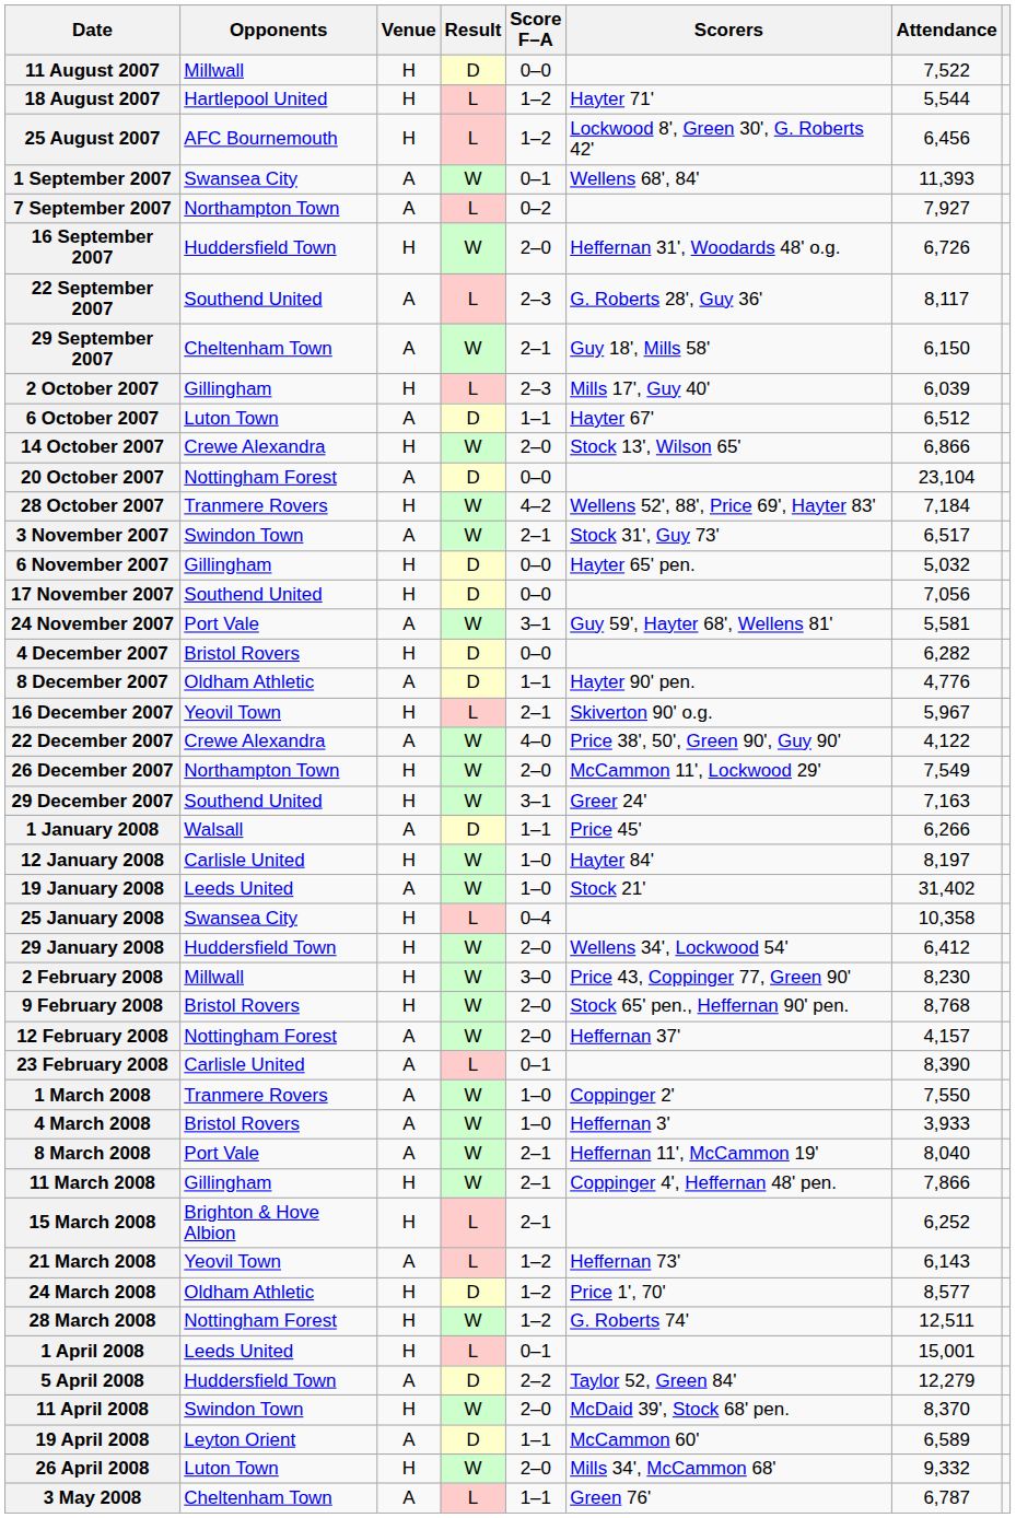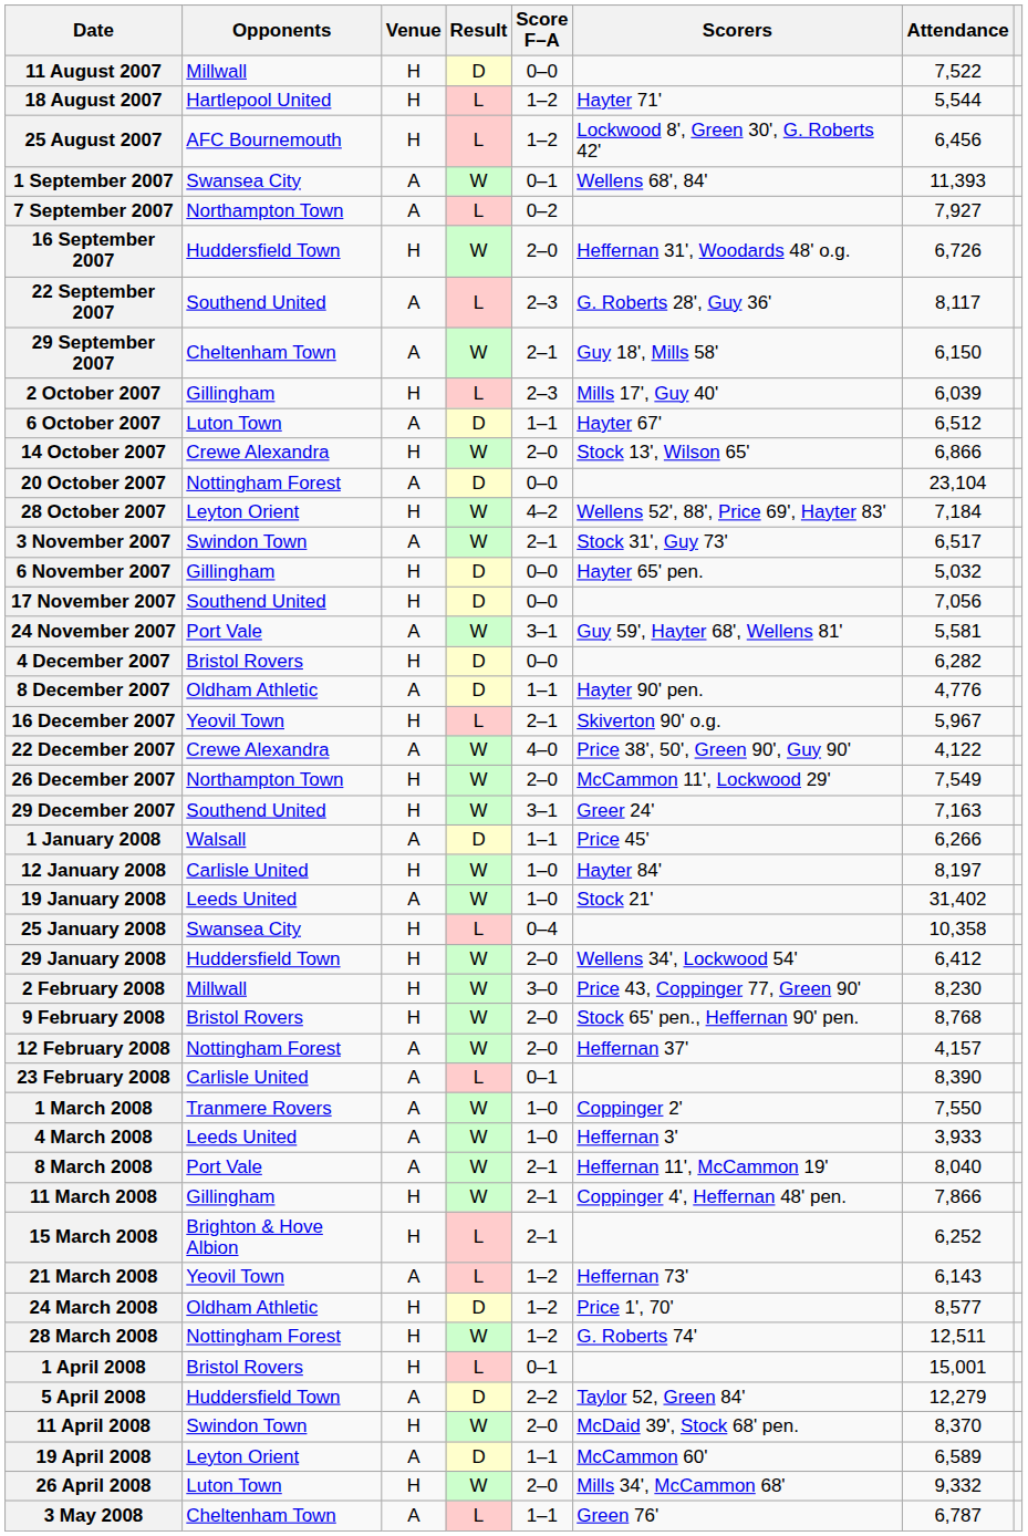 <table class="wikitable plainrowheaders sortable" style="text-align:center">
 <tr>
 <th scope="col">Date</th>
 <th scope="col">Opponents</th>
 <th scope="col">Venue</th>
 <th scope="col">Result</th>
 <th scope="col">Score<br>F–A</th>
 <th scope="col" class="unsortable">Scorers</th>
 <th scope="col">Attendance</th>
 <th scope="col" class="unsortable"></th>
 </tr>
 <tr>
 <th scope=row>11 August 2007</th>
 <td align=left><a href='#'>Millwall</a></td>
 <td>H</td>
 <td bgcolor="#FFFFCC">D</td>
 <td>0–0</td>
 <td></td>
 <td>7,522</td>
 <td></td>
 </tr>
 <tr>
 <th scope=row>18 August 2007</th>
 <td align=left><a href='#'>Hartlepool United</a></td>
 <td>H</td>
 <td bgcolor="#FFCCCC">L</td>
 <td>1–2</td>
 <td align=left><a href='#'>Hayter</a> 71'</td>
 <td>5,544</td>
 <td></td>
 </tr>
 <tr>
 <th scope=row>25 August 2007</th>
 <td align=left><a href='#'>AFC Bournemouth</a></td>
 <td>H</td>
 <td bgcolor="#FFCCCC">L</td>
 <td>1–2</td>
 <td align=left><a href='#'>Lockwood</a> 8', <a href='#'>Green</a> 30', <a href='#'>G. Roberts</a> 42'</td>
 <td>6,456</td>
 <td></td>
 </tr>
 <tr>
 <th scope=row>1 September 2007</th>
 <td align=left><a href='#'>Swansea City</a></td>
 <td>A</td>
 <td bgcolor="#CCFFCC">W</td>
 <td>0–1</td>
 <td align=left><a href='#'>Wellens</a> 68', 84'</td>
 <td>11,393</td>
 <td></td>
 </tr>
 <tr>
 <th scope=row>7 September 2007</th>
 <td align=left><a href='#'>Northampton Town</a></td>
 <td>A</td>
 <td bgcolor="#FFCCCC">L</td>
 <td>0–2</td>
 <td align=left></td>
 <td>7,927</td>
 <td></td>
 </tr>
 <tr>
 <th scope=row>16 September 2007</th>
 <td align=left><a href='#'>Huddersfield Town</a></td>
 <td>H</td>
 <td bgcolor="#CCFFCC">W</td>
 <td>2–0</td>
 <td align=left><a href='#'>Heffernan</a> 31', <a href='#'>Woodards</a> 48' o.g.</td>
 <td>6,726</td>
 <td></td>
 </tr>
 <tr>
 <th scope=row>22 September 2007</th>
 <td align=left><a href='#'>Southend United</a></td>
 <td>A</td>
 <td bgcolor="#FFCCCC">L</td>
 <td>2–3</td>
 <td align=left><a href='#'>G. Roberts</a> 28', <a href='#'>Guy</a> 36'</td>
 <td>8,117</td>
 <td></td>
 </tr>
 <tr>
 <th scope=row>29 September 2007</th>
 <td align=left><a href='#'>Cheltenham Town</a></td>
 <td>A</td>
 <td bgcolor="#CCFFCC">W</td>
 <td>2–1</td>
 <td align=left><a href='#'>Guy</a> 18', <a href='#'>Mills</a> 58'</td>
 <td>6,150</td>
 <td></td>
 </tr>
 <tr>
 <th scope=row>2 October 2007</th>
 <td align=left><a href='#'>Gillingham</a></td>
 <td>H</td>
 <td bgcolor="#FFCCCC">L</td>
 <td>2–3</td>
 <td align=left><a href='#'>Mills</a> 17', <a href='#'>Guy</a> 40'</td>
 <td>6,039</td>
 <td></td>
 </tr>
 <tr>
 <th scope=row>6 October 2007</th>
 <td align=left><a href='#'>Luton Town</a></td>
 <td>A</td>
 <td bgcolor="#FFFFCC">D</td>
 <td>1–1</td>
 <td align=left><a href='#'>Hayter</a> 67'</td>
 <td>6,512</td>
 <td></td>
 </tr>
 <tr>
 <th scope=row>14 October 2007</th>
 <td align=left><a href='#'>Crewe Alexandra</a></td>
 <td>H</td>
 <td bgcolor="#CCFFCC">W</td>
 <td>2–0</td>
 <td align=left><a href='#'>Stock</a> 13', <a href='#'>Wilson</a> 65'</td>
 <td>6,866</td>
 <td></td>
 </tr>
 <tr>
 <th scope=row>20 October 2007</th>
 <td align=left><a href='#'>Nottingham Forest</a></td>
 <td>A</td>
 <td bgcolor="#FFFFCC">D</td>
 <td>0–0</td>
 <td align=left></td>
 <td>23,104</td>
 <td></td>
 </tr>
 <tr>
 <th scope=row>28 October 2007</th>
-<td align=left><a href='#'>Tranmere Rovers</a></td>
+<td align=left><a href='#'>Leyton Orient</a></td>
 <td>H</td>
 <td bgcolor="#CCFFCC">W</td>
 <td>4–2</td>
 <td align=left><a href='#'>Wellens</a> 52', 88', <a href='#'>Price</a> 69', <a href='#'>Hayter</a> 83'</td>
 <td>7,184</td>
 <td></td>
 </tr>
 <tr>
 <th scope=row>3 November 2007</th>
 <td align=left><a href='#'>Swindon Town</a></td>
 <td>A</td>
 <td bgcolor="#CCFFCC">W</td>
 <td>2–1</td>
 <td align=left><a href='#'>Stock</a> 31', <a href='#'>Guy</a> 73'</td>
 <td>6,517</td>
 <td></td>
 </tr>
 <tr>
 <th scope=row>6 November 2007</th>
 <td align=left><a href='#'>Gillingham</a></td>
 <td>H</td>
 <td bgcolor="#FFFFCC">D</td>
 <td>0–0</td>
 <td align=left><a href='#'>Hayter</a> 65' pen.</td>
 <td>5,032</td>
 <td></td>
 </tr>
 <tr>
 <th scope=row>17 November 2007</th>
 <td align=left><a href='#'>Southend United</a></td>
 <td>H</td>
 <td bgcolor="#FFFFCC">D</td>
 <td>0–0</td>
 <td align=left></td>
 <td>7,056</td>
 <td></td>
 </tr>
 <tr>
 <th scope=row>24 November 2007</th>
 <td align=left><a href='#'>Port Vale</a></td>
 <td>A</td>
 <td bgcolor="#CCFFCC">W</td>
 <td>3–1</td>
 <td align=left><a href='#'>Guy</a> 59', <a href='#'>Hayter</a> 68', <a href='#'>Wellens</a> 81'</td>
 <td>5,581</td>
 <td></td>
 </tr>
 <tr>
 <th scope=row>4 December 2007</th>
 <td align=left><a href='#'>Bristol Rovers</a></td>
 <td>H</td>
 <td bgcolor="#FFFFCC">D</td>
 <td>0–0</td>
 <td align=left></td>
 <td>6,282</td>
 <td></td>
 </tr>
 <tr>
 <th scope=row>8 December 2007</th>
 <td align=left><a href='#'>Oldham Athletic</a></td>
 <td>A</td>
 <td bgcolor="#FFFFCC">D</td>
 <td>1–1</td>
 <td align=left><a href='#'>Hayter</a> 90' pen.</td>
 <td>4,776</td>
 <td></td>
 </tr>
 <tr>
 <th scope=row>16 December 2007</th>
 <td align=left><a href='#'>Yeovil Town</a></td>
 <td>H</td>
 <td bgcolor="#FFCCCC">L</td>
 <td>2–1</td>
 <td align=left><a href='#'>Skiverton</a> 90' o.g.</td>
 <td>5,967</td>
 <td></td>
 </tr>
 <tr>
 <th scope=row>22 December 2007</th>
 <td align=left><a href='#'>Crewe Alexandra</a></td>
 <td>A</td>
 <td bgcolor="#CCFFCC">W</td>
 <td>4–0</td>
 <td align=left><a href='#'>Price</a> 38', 50', <a href='#'>Green</a> 90', <a href='#'>Guy</a> 90'</td>
 <td>4,122</td>
 <td></td>
 </tr>
 <tr>
 <th scope=row>26 December 2007</th>
 <td align=left><a href='#'>Northampton Town</a></td>
 <td>H</td>
 <td bgcolor="#CCFFCC">W</td>
 <td>2–0</td>
 <td align=left><a href='#'>McCammon</a> 11', <a href='#'>Lockwood</a> 29'</td>
 <td>7,549</td>
 <td></td>
 </tr>
 <tr>
 <th scope=row>29 December 2007</th>
 <td align=left><a href='#'>Southend United</a></td>
 <td>H</td>
 <td bgcolor="#CCFFCC">W</td>
 <td>3–1</td>
 <td align=left><a href='#'>Greer</a> 24'</td>
 <td>7,163</td>
 <td></td>
 </tr>
 <tr>
 <th scope=row>1 January 2008</th>
 <td align=left><a href='#'>Walsall</a></td>
 <td>A</td>
 <td bgcolor="#FFFFCC">D</td>
 <td>1–1</td>
 <td align=left><a href='#'>Price</a> 45'</td>
 <td>6,266</td>
 <td></td>
 </tr>
 <tr>
 <th scope=row>12 January 2008</th>
 <td align=left><a href='#'>Carlisle United</a></td>
 <td>H</td>
 <td bgcolor="#CCFFCC">W</td>
 <td>1–0</td>
 <td align=left><a href='#'>Hayter</a> 84'</td>
 <td>8,197</td>
 <td></td>
 </tr>
 <tr>
 <th scope=row>19 January 2008</th>
 <td align=left><a href='#'>Leeds United</a></td>
 <td>A</td>
 <td bgcolor="#CCFFCC">W</td>
 <td>1–0</td>
 <td align=left><a href='#'>Stock</a> 21'</td>
 <td>31,402</td>
 <td></td>
 </tr>
 <tr>
 <th scope=row>25 January 2008</th>
 <td align=left><a href='#'>Swansea City</a></td>
 <td>H</td>
 <td bgcolor="#FFCCCC">L</td>
 <td>0–4</td>
 <td align=left></td>
 <td>10,358</td>
 <td></td>
 </tr>
 <tr>
 <th scope=row>29 January 2008</th>
 <td align=left><a href='#'>Huddersfield Town</a></td>
 <td>H</td>
 <td bgcolor="#CCFFCC">W</td>
 <td>2–0</td>
 <td align=left><a href='#'>Wellens</a> 34', <a href='#'>Lockwood</a> 54'</td>
 <td>6,412</td>
 <td></td>
 </tr>
 <tr>
 <th scope=row>2 February 2008</th>
 <td align=left><a href='#'>Millwall</a></td>
 <td>H</td>
 <td bgcolor="#CCFFCC">W</td>
 <td>3–0</td>
 <td align=left><a href='#'>Price</a> 43, <a href='#'>Coppinger</a> 77, <a href='#'>Green</a> 90'</td>
 <td>8,230</td>
 <td></td>
 </tr>
 <tr>
 <th scope=row>9 February 2008</th>
 <td align=left><a href='#'>Bristol Rovers</a></td>
 <td>H</td>
 <td bgcolor="#CCFFCC">W</td>
 <td>2–0</td>
 <td align=left><a href='#'>Stock</a> 65' pen., <a href='#'>Heffernan</a> 90' pen.</td>
 <td>8,768</td>
 <td></td>
 </tr>
 <tr>
 <th scope=row>12 February 2008</th>
 <td align=left><a href='#'>Nottingham Forest</a></td>
 <td>A</td>
 <td bgcolor="#CCFFCC">W</td>
 <td>2–0</td>
 <td align=left><a href='#'>Heffernan</a> 37'</td>
 <td>4,157</td>
 <td></td>
 </tr>
 <tr>
 <th scope=row>23 February 2008</th>
 <td align=left><a href='#'>Carlisle United</a></td>
 <td>A</td>
 <td bgcolor="#FFCCCC">L</td>
 <td>0–1</td>
 <td align=left></td>
 <td>8,390</td>
 <td></td>
 </tr>
 <tr>
 <th scope=row>1 March 2008</th>
 <td align=left><a href='#'>Tranmere Rovers</a></td>
 <td>A</td>
 <td bgcolor="#CCFFCC">W</td>
 <td>1–0</td>
 <td align=left><a href='#'>Coppinger</a> 2'</td>
 <td>7,550</td>
 <td></td>
 </tr>
 <tr>
 <th scope=row>4 March 2008</th>
-<td align=left><a href='#'>Bristol Rovers</a></td>
+<td align=left><a href='#'>Leeds United</a></td>
 <td>A</td>
 <td bgcolor="#CCFFCC">W</td>
 <td>1–0</td>
 <td align=left><a href='#'>Heffernan</a> 3'</td>
 <td>3,933</td>
 <td></td>
 </tr>
 <tr>
 <th scope=row>8 March 2008</th>
 <td align=left><a href='#'>Port Vale</a></td>
 <td>A</td>
 <td bgcolor="#CCFFCC">W</td>
 <td>2–1</td>
 <td align=left><a href='#'>Heffernan</a> 11', <a href='#'>McCammon</a> 19'</td>
 <td>8,040</td>
 <td></td>
 </tr>
 <tr>
 <th scope=row>11 March 2008</th>
 <td align=left><a href='#'>Gillingham</a></td>
 <td>H</td>
 <td bgcolor="#CCFFCC">W</td>
 <td>2–1</td>
 <td align=left><a href='#'>Coppinger</a> 4', <a href='#'>Heffernan</a> 48' pen.</td>
 <td>7,866</td>
 <td></td>
 </tr>
 <tr>
 <th scope=row>15 March 2008</th>
 <td align=left><a href='#'>Brighton & Hove Albion</a></td>
 <td>H</td>
 <td bgcolor="#FFCCCC">L</td>
 <td>2–1</td>
 <td align=left></td>
 <td>6,252</td>
 <td></td>
 </tr>
 <tr>
 <th scope=row>21 March 2008</th>
 <td align=left><a href='#'>Yeovil Town</a></td>
 <td>A</td>
 <td bgcolor="#FFCCCC">L</td>
 <td>1–2</td>
 <td align=left><a href='#'>Heffernan</a> 73'</td>
 <td>6,143</td>
 <td></td>
 </tr>
 <tr>
 <th scope=row>24 March 2008</th>
 <td align=left><a href='#'>Oldham Athletic</a></td>
 <td>H</td>
 <td bgcolor="#FFFFCC">D</td>
 <td>1–2</td>
 <td align=left><a href='#'>Price</a> 1', 70'</td>
 <td>8,577</td>
 <td></td>
 </tr>
 <tr>
 <th scope=row>28 March 2008</th>
 <td align=left><a href='#'>Nottingham Forest</a></td>
 <td>H</td>
 <td bgcolor="#CCFFCC">W</td>
 <td>1–2</td>
 <td align=left><a href='#'>G. Roberts</a> 74'</td>
 <td>12,511</td>
 <td></td>
 </tr>
 <tr>
 <th scope=row>1 April 2008</th>
-<td align=left><a href='#'>Leeds United</a></td>
+<td align=left><a href='#'>Bristol Rovers</a></td>
 <td>H</td>
 <td bgcolor="#FFCCCC">L</td>
 <td>0–1</td>
 <td align=left></td>
 <td>15,001</td>
 <td></td>
 </tr>
 <tr>
 <th scope=row>5 April 2008</th>
 <td align=left><a href='#'>Huddersfield Town</a></td>
 <td>A</td>
 <td bgcolor="#FFFFCC">D</td>
 <td>2–2</td>
 <td align=left><a href='#'>Taylor</a> 52, <a href='#'>Green</a> 84'</td>
 <td>12,279</td>
 <td></td>
 </tr>
 <tr>
 <th scope=row>11 April 2008</th>
 <td align=left><a href='#'>Swindon Town</a></td>
 <td>H</td>
 <td bgcolor="#CCFFCC">W</td>
 <td>2–0</td>
 <td align=left><a href='#'>McDaid</a> 39', <a href='#'>Stock</a> 68' pen.</td>
 <td>8,370</td>
 <td></td>
 </tr>
 <tr>
 <th scope=row>19 April 2008</th>
 <td align=left><a href='#'>Leyton Orient</a></td>
 <td>A</td>
 <td bgcolor="#FFFFCC">D</td>
 <td>1–1</td>
 <td align=left><a href='#'>McCammon</a> 60'</td>
 <td>6,589</td>
 <td></td>
 </tr>
 <tr>
 <th scope=row>26 April 2008</th>
 <td align=left><a href='#'>Luton Town</a></td>
 <td>H</td>
 <td bgcolor="#CCFFCC">W</td>
 <td>2–0</td>
 <td align=left><a href='#'>Mills</a> 34', <a href='#'>McCammon</a> 68'</td>
 <td>9,332</td>
 <td></td>
 </tr>
 <tr>
 <th scope=row>3 May 2008</th>
 <td align=left><a href='#'>Cheltenham Town</a></td>
 <td>A</td>
 <td bgcolor="#FFCCCC">L</td>
 <td>1–1</td>
 <td align=left><a href='#'>Green</a> 76'</td>
 <td>6,787</td>
 <td></td>
 </tr>
 </table>
